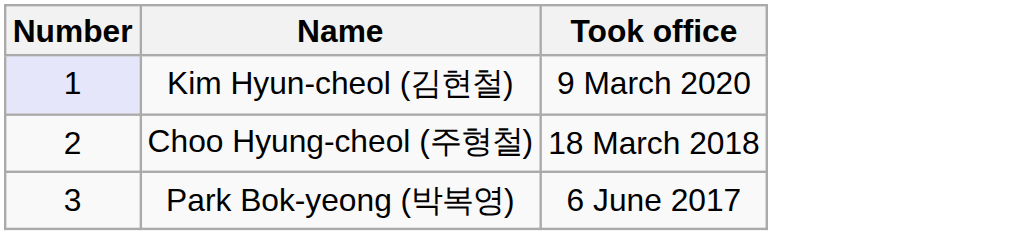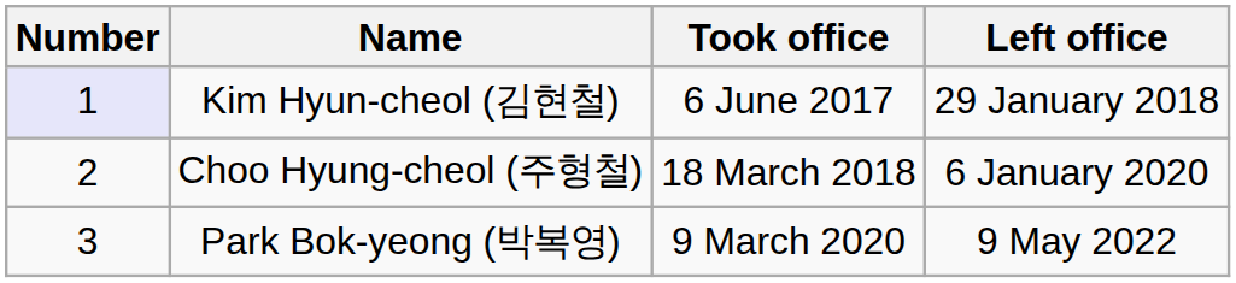 <table class="wikitable" style="font-size:10pt; text-align: center;">
 <tr>
 <th>Number</th>
 <th>Name</th>
 <th>Took office</th>
+<th>Left office</th>
 </tr>
 <tr>
 <td style="background: lavender;">1</td>
 <td>Kim Hyun-cheol (김현철)</td>
-<td>9 March 2020</td>
+<td>6 June 2017</td>
+<td>29 January 2018</td>
 </tr>
 <tr>
 <td>2</td>
 <td>Choo Hyung-cheol (주형철)</td>
 <td>18 March 2018</td>
+<td>6 January 2020</td>
 </tr>
 <tr>
 <td>3</td>
 <td>Park Bok-yeong (박복영)</td>
-<td>6 June 2017</td>
+<td>9 March 2020</td>
+<td>9 May 2022</td>
 </tr>
 </table>
